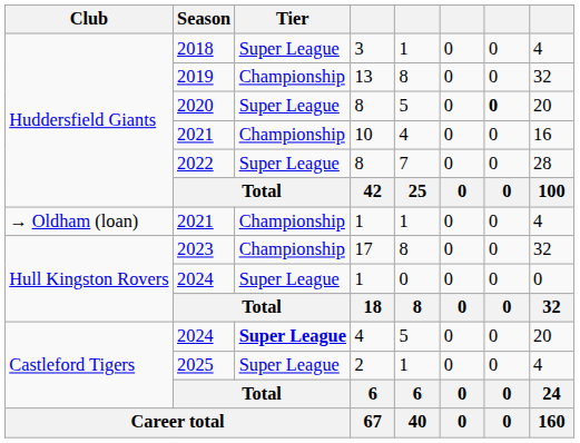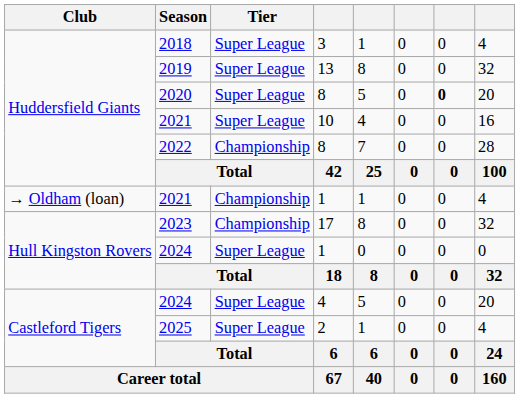 <table class="wikitable defaultcenter">
 <tr>
 <th>Club</th>
 <th>Season</th>
 <th>Tier</th>
 <th style="width:2em;"></th>
 <th style="width:2em;"></th>
 <th style="width:2em;"></th>
 <th style="width:2em;"></th>
 <th style="width:2em;"></th>
 </tr>
 <tr>
 <td rowspan="6" style="text-align:left;"> <a href='#'>Huddersfield Giants</a></td>
 <td><a href='#'>2018</a></td>
 <td><a href='#'>Super League</a></td>
 <td>3</td>
 <td>1</td>
 <td>0</td>
 <td>0</td>
 <td>4</td>
 </tr>
 <tr>
 <td><a href='#'>2019</a></td>
-<td><a href='#'>Championship</a></td>
+<td><a href='#'>Super League</a></td>
 <td>13</td>
 <td>8</td>
 <td>0</td>
 <td>0</td>
 <td>32</td>
 </tr>
 <tr>
 <td><a href='#'>2020</a></td>
 <td><a href='#'>Super League</a></td>
 <td>8</td>
 <td>5</td>
 <td>0</td>
 <td><strong>0</strong></td>
 <td>20</td>
 </tr>
 <tr>
 <td><a href='#'>2021</a></td>
-<td><a href='#'>Championship</a></td>
+<td><a href='#'>Super League</a></td>
 <td>10</td>
 <td>4</td>
 <td>0</td>
 <td>0</td>
 <td>16</td>
 </tr>
 <tr>
 <td><a href='#'>2022</a></td>
-<td><a href='#'>Super League</a></td>
+<td><a href='#'>Championship</a></td>
 <td>8</td>
 <td>7</td>
 <td>0</td>
 <td>0</td>
 <td>28</td>
 </tr>
 <tr>
 <th colspan="2">Total</th>
 <th>42</th>
 <th>25</th>
 <th>0</th>
 <th>0</th>
 <th>100</th>
 </tr>
 <tr>
 <td style="text-align:left;">→  <a href='#'>Oldham</a> (loan)</td>
 <td><a href='#'>2021</a></td>
 <td><a href='#'>Championship</a></td>
 <td>1</td>
 <td>1</td>
 <td>0</td>
 <td>0</td>
 <td>4</td>
 </tr>
 <tr>
 <td rowspan="3" style="text-align:left;"> <a href='#'>Hull Kingston Rovers</a></td>
 <td><a href='#'>2023</a></td>
 <td><a href='#'>Championship</a></td>
 <td>17</td>
 <td>8</td>
 <td>0</td>
 <td>0</td>
 <td>32</td>
 </tr>
 <tr>
 <td><a href='#'>2024</a></td>
 <td><a href='#'>Super League</a></td>
 <td>1</td>
 <td>0</td>
 <td>0</td>
 <td>0</td>
 <td>0</td>
 </tr>
 <tr>
 <th colspan="2">Total</th>
 <th>18</th>
 <th>8</th>
 <th>0</th>
 <th>0</th>
 <th>32</th>
 </tr>
 <tr>
 <td rowspan="3" style="text-align:left;"> <a href='#'>Castleford Tigers</a></td>
 <td><a href='#'>2024</a></td>
-<td><strong><a href='#'>Super League</a></strong></td>
+<td><a href='#'>Super League</a></td>
 <td>4</td>
 <td>5</td>
 <td>0</td>
 <td>0</td>
 <td>20</td>
 </tr>
 <tr>
 <td><a href='#'>2025</a></td>
 <td><a href='#'>Super League</a></td>
 <td>2</td>
 <td>1</td>
 <td>0</td>
 <td>0</td>
 <td>4</td>
 </tr>
 <tr>
 <th colspan="2">Total</th>
 <th>6</th>
 <th>6</th>
 <th>0</th>
 <th>0</th>
 <th>24</th>
 </tr>
 <tr>
 <th colspan="3">Career total</th>
 <th>67</th>
 <th>40</th>
 <th>0</th>
 <th>0</th>
 <th>160</th>
 </tr>
 </table>
